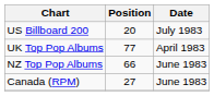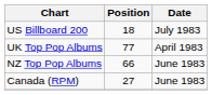 <table class="wikitable" border="1">
 <tr>
 <th>Chart</th>
 <th align="center">Position</th>
 <th>Date</th>
 </tr>
 <tr>
 <td>US <a href='#'>Billboard 200</a></td>
-<td align="center">20</td>
+<td align="center">18</td>
 <td>July 1983</td>
 </tr>
 <tr>
 <td>UK <a href='#'>Top Pop Albums</a></td>
 <td align="center">77</td>
 <td>April 1983</td>
 </tr>
 <tr>
 <td>NZ <a href='#'>Top Pop Albums</a></td>
 <td align="center">66</td>
 <td>June 1983</td>
 </tr>
 <tr>
 <td>Canada (<a href='#'>RPM</a>)</td>
 <td align="center">27</td>
 <td>June 1983</td>
 </tr>
 <tr>
 </tr>
 </table>
